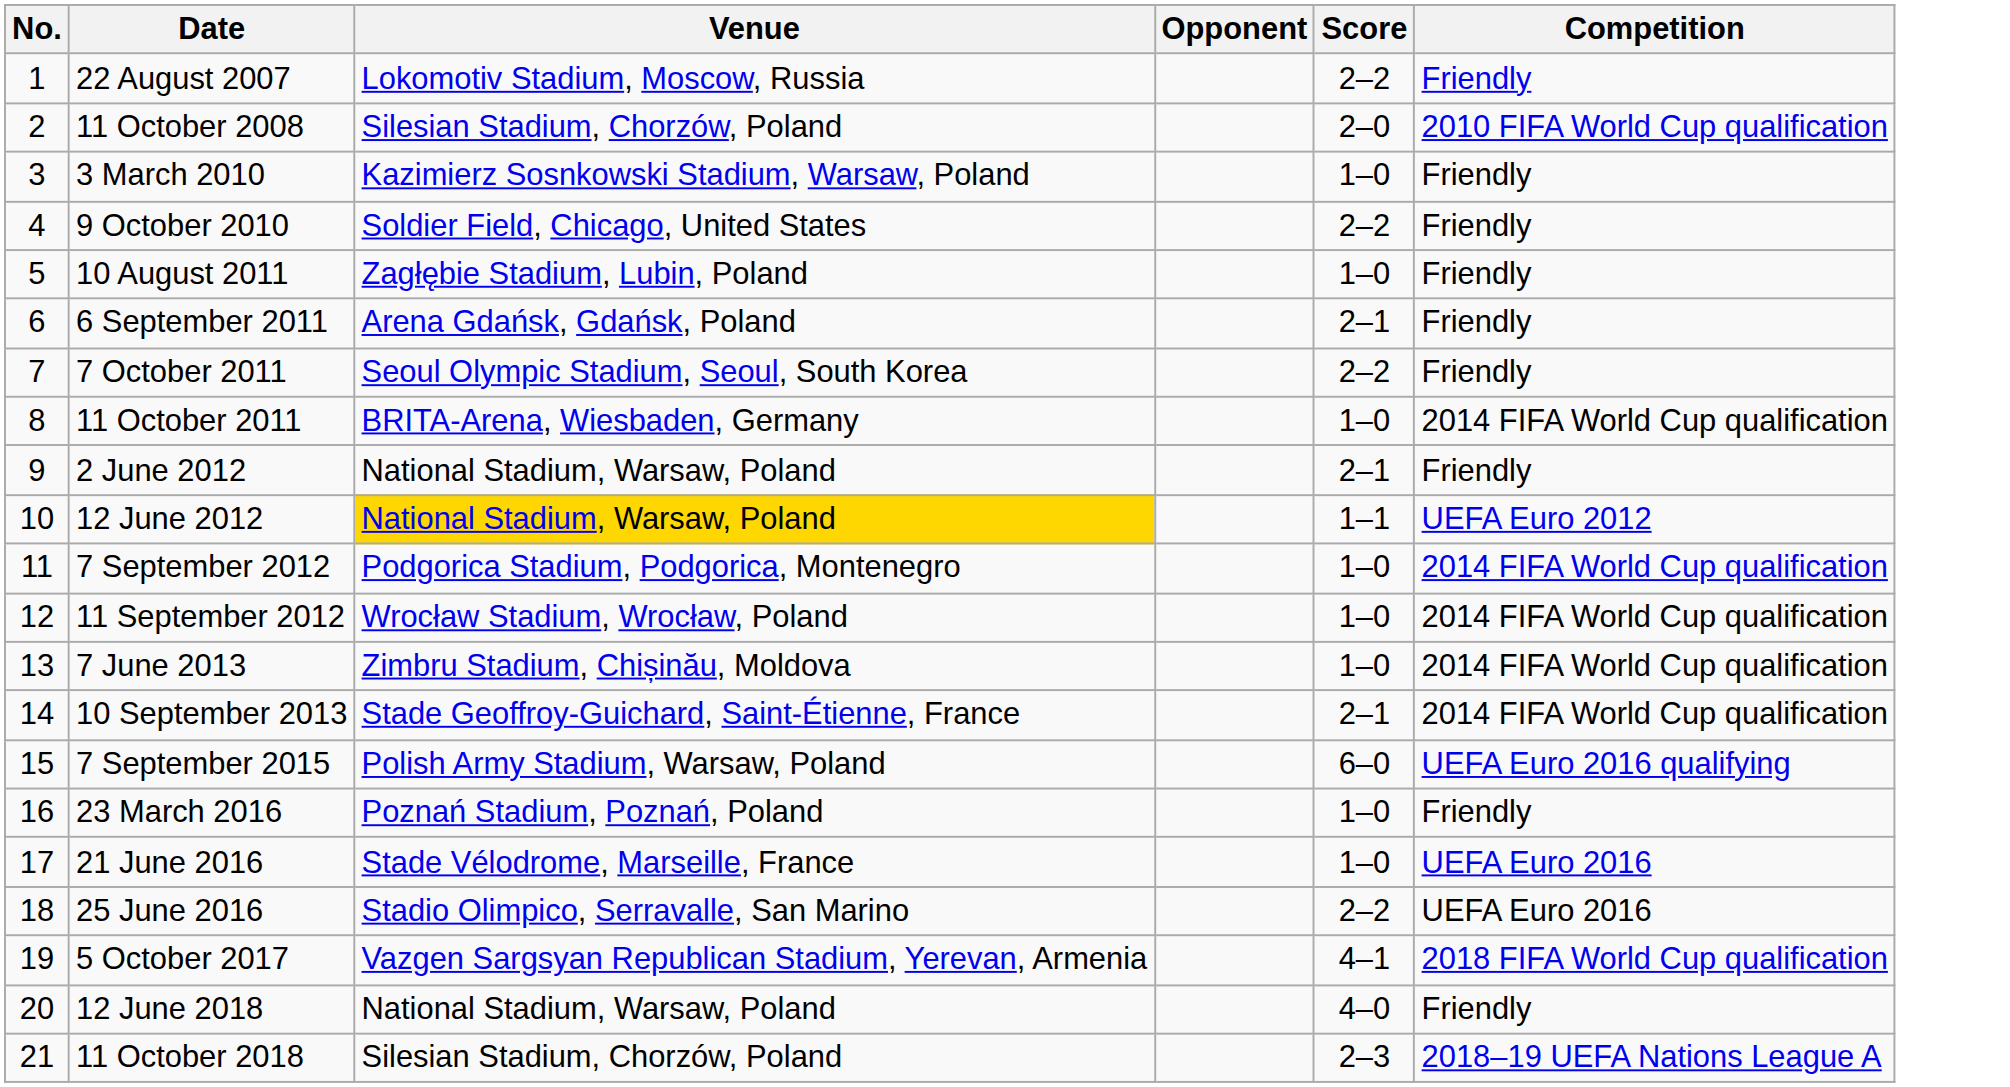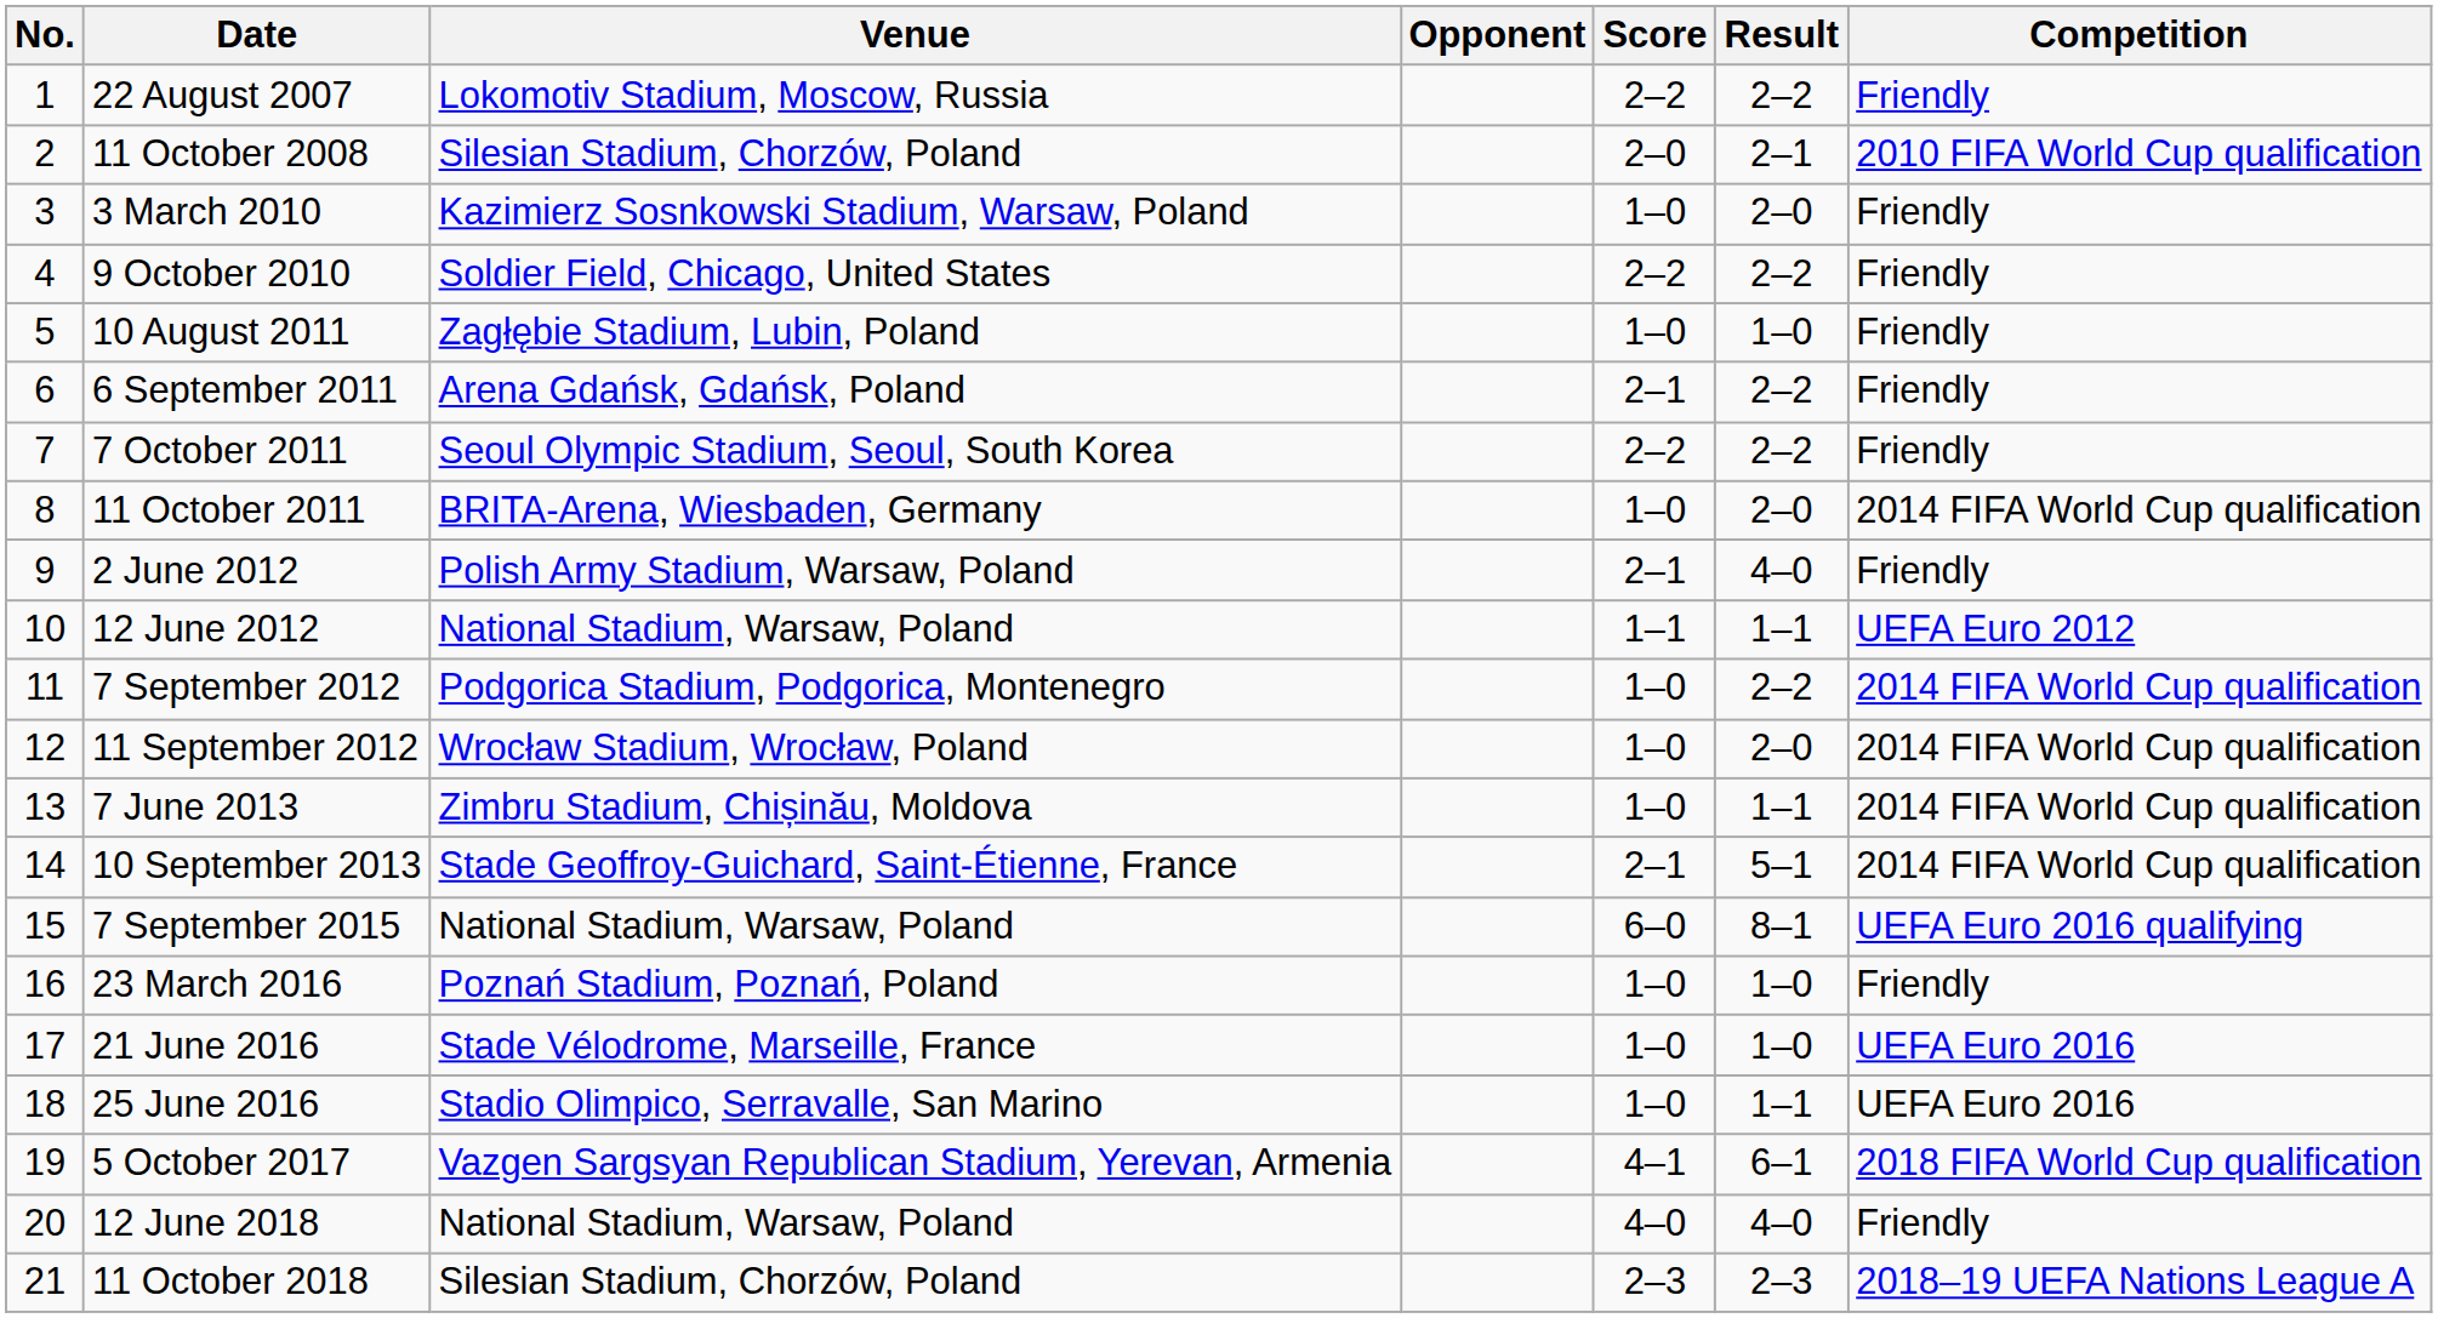 <table class="wikitable sortable">
 <tr>
 <th scope="col">No.</th>
 <th scope="col">Date</th>
 <th scope="col">Venue</th>
 <th scope="col">Opponent</th>
 <th scope="col">Score</th>
+<th scope="col">Result</th>
 <th scope="col">Competition</th>
 </tr>
 <tr>
 <td align="center">1</td>
 <td>22 August 2007</td>
 <td><a href='#'>Lokomotiv Stadium</a>, <a href='#'>Moscow</a>, Russia</td>
 <td></td>
+<td align="center">2–2</td>
 <td align="center">2–2</td>
 <td><a href='#'>Friendly</a></td>
 </tr>
 <tr>
 <td align="center">2</td>
 <td>11 October 2008</td>
 <td><a href='#'>Silesian Stadium</a>, <a href='#'>Chorzów</a>, Poland</td>
 <td></td>
 <td align="center">2–0</td>
+<td align="center">2–1</td>
 <td><a href='#'>2010 FIFA World Cup qualification</a></td>
 </tr>
 <tr>
 <td align="center">3</td>
 <td>3 March 2010</td>
 <td><a href='#'>Kazimierz Sosnkowski Stadium</a>, <a href='#'>Warsaw</a>, Poland</td>
 <td></td>
 <td align="center">1–0</td>
+<td align="center">2–0</td>
 <td>Friendly</td>
 </tr>
 <tr>
 <td align="center">4</td>
 <td>9 October 2010</td>
 <td><a href='#'>Soldier Field</a>, <a href='#'>Chicago</a>, United States</td>
 <td></td>
+<td align="center">2–2</td>
 <td align="center">2–2</td>
 <td>Friendly</td>
 </tr>
 <tr>
 <td align="center">5</td>
 <td>10 August 2011</td>
 <td><a href='#'>Zagłębie Stadium</a>, <a href='#'>Lubin</a>, Poland</td>
 <td></td>
 <td align="center">1–0</td>
+<td align="center">1–0</td>
 <td>Friendly</td>
 </tr>
 <tr>
 <td align="center">6</td>
 <td>6 September 2011</td>
 <td><a href='#'>Arena Gdańsk</a>, <a href='#'>Gdańsk</a>, Poland</td>
 <td></td>
 <td align="center">2–1</td>
+<td align="center">2–2</td>
 <td>Friendly</td>
 </tr>
 <tr>
 <td align="center">7</td>
 <td>7 October 2011</td>
 <td><a href='#'>Seoul Olympic Stadium</a>, <a href='#'>Seoul</a>, South Korea</td>
 <td></td>
+<td align="center">2–2</td>
 <td align="center">2–2</td>
 <td>Friendly</td>
 </tr>
 <tr>
 <td align="center">8</td>
 <td>11 October 2011</td>
 <td><a href='#'>BRITA-Arena</a>, <a href='#'>Wiesbaden</a>, Germany</td>
 <td></td>
 <td align="center">1–0</td>
+<td align="center">2–0</td>
 <td>2014 FIFA World Cup qualification</td>
 </tr>
 <tr>
 <td align="center">9</td>
 <td>2 June 2012</td>
-<td>National Stadium, Warsaw, Poland</td>
+<td><a href='#'>Polish Army Stadium</a>, Warsaw, Poland</td>
 <td></td>
 <td align="center">2–1</td>
+<td align="center">4–0</td>
 <td>Friendly</td>
 </tr>
 <tr>
 <td align="center">10</td>
 <td>12 June 2012</td>
-<td style="background: gold;"><a href='#'>National Stadium</a>, Warsaw, Poland</td>
+<td><a href='#'>National Stadium</a>, Warsaw, Poland</td>
 <td></td>
+<td align="center">1–1</td>
 <td align="center">1–1</td>
 <td><a href='#'>UEFA Euro 2012</a></td>
 </tr>
 <tr>
 <td align="center">11</td>
 <td>7 September 2012</td>
 <td><a href='#'>Podgorica Stadium</a>, <a href='#'>Podgorica</a>, Montenegro</td>
 <td></td>
 <td align="center">1–0</td>
+<td align="center">2–2</td>
 <td><a href='#'>2014 FIFA World Cup qualification</a></td>
 </tr>
 <tr>
 <td align="center">12</td>
 <td>11 September 2012</td>
 <td><a href='#'>Wrocław Stadium</a>, <a href='#'>Wrocław</a>, Poland</td>
 <td></td>
 <td align="center">1–0</td>
+<td align="center">2–0</td>
 <td>2014 FIFA World Cup qualification</td>
 </tr>
 <tr>
 <td align="center">13</td>
 <td>7 June 2013</td>
 <td><a href='#'>Zimbru Stadium</a>, <a href='#'>Chișinău</a>, Moldova</td>
 <td></td>
 <td align="center">1–0</td>
+<td align="center">1–1</td>
 <td>2014 FIFA World Cup qualification</td>
 </tr>
 <tr>
 <td align="center">14</td>
 <td>10 September 2013</td>
 <td><a href='#'>Stade Geoffroy-Guichard</a>, <a href='#'>Saint-Étienne</a>, France</td>
 <td></td>
 <td align="center">2–1</td>
+<td align="center">5–1</td>
 <td>2014 FIFA World Cup qualification</td>
 </tr>
 <tr>
 <td align="center">15</td>
 <td>7 September 2015</td>
-<td><a href='#'>Polish Army Stadium</a>, Warsaw, Poland</td>
+<td>National Stadium, Warsaw, Poland</td>
 <td></td>
 <td align="center">6–0</td>
+<td align="center">8–1</td>
 <td><a href='#'>UEFA Euro 2016 qualifying</a></td>
 </tr>
 <tr>
 <td align="center">16</td>
 <td>23 March 2016</td>
 <td><a href='#'>Poznań Stadium</a>, <a href='#'>Poznań</a>, Poland</td>
 <td></td>
+<td align="center">1–0</td>
 <td align="center">1–0</td>
 <td>Friendly</td>
 </tr>
 <tr>
 <td align="center">17</td>
 <td>21 June 2016</td>
 <td><a href='#'>Stade Vélodrome</a>, <a href='#'>Marseille</a>, France</td>
 <td></td>
 <td align="center">1–0</td>
+<td align="center">1–0</td>
 <td><a href='#'>UEFA Euro 2016</a></td>
 </tr>
 <tr>
 <td align="center">18</td>
 <td>25 June 2016</td>
 <td><a href='#'>Stadio Olimpico</a>, <a href='#'>Serravalle</a>, San Marino</td>
 <td></td>
-<td align="center">2–2</td>
+<td align="center">1–0</td>
+<td align="center">1–1</td>
 <td>UEFA Euro 2016</td>
 </tr>
 <tr>
 <td align="center">19</td>
 <td>5 October 2017</td>
 <td><a href='#'>Vazgen Sargsyan Republican Stadium</a>, <a href='#'>Yerevan</a>, Armenia</td>
 <td></td>
 <td align="center">4–1</td>
+<td align="center">6–1</td>
 <td><a href='#'>2018 FIFA World Cup qualification</a></td>
 </tr>
 <tr>
 <td align="center">20</td>
 <td>12 June 2018</td>
 <td>National Stadium, Warsaw, Poland</td>
 <td></td>
+<td align="center">4–0</td>
 <td align="center">4–0</td>
 <td>Friendly</td>
 </tr>
 <tr>
 <td align="center">21</td>
 <td>11 October 2018</td>
 <td>Silesian Stadium, Chorzów, Poland</td>
 <td></td>
 <td align="center">2–3</td>
+<td align="center">2–3</td>
 <td><a href='#'>2018–19 UEFA Nations League A</a></td>
 </tr>
 </table>
